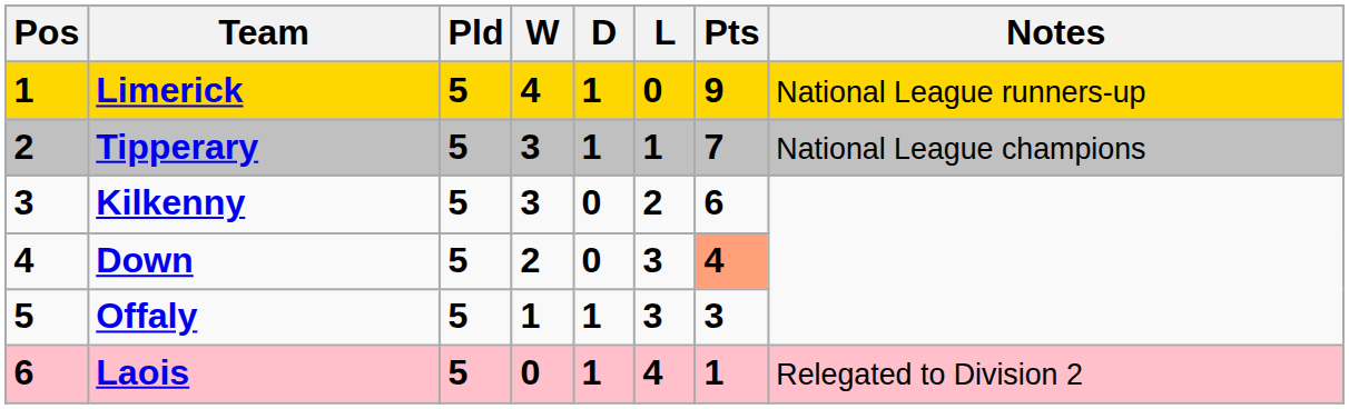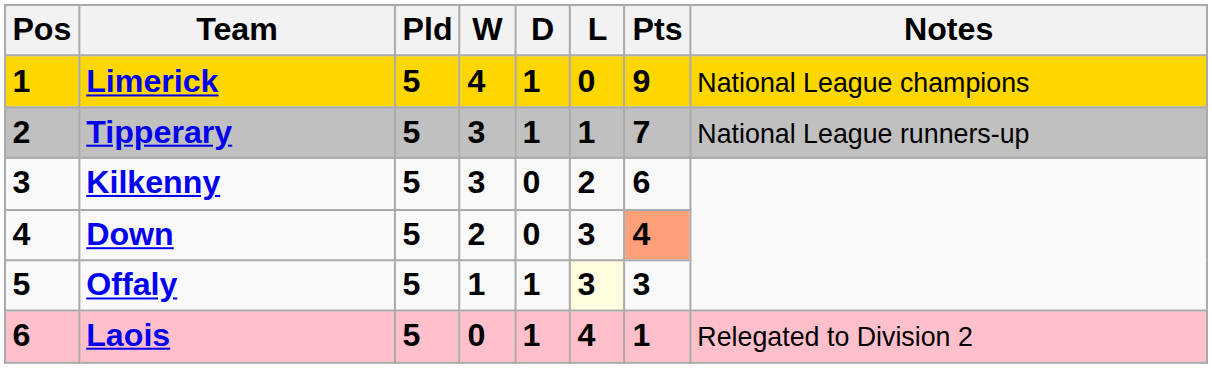 <table class="wikitable" style="text-align: centre;">
 <tr>
 <th width=20>Pos</th>
 <th width=150>Team</th>
 <th width=20>Pld</th>
 <th width=20>W</th>
 <th width=20>D</th>
 <th width=20>L</th>
 <th width=20>Pts</th>
 <th width=250>Notes</th>
 </tr>
 <tr style="background:gold;">
 <td><strong>1</strong></td>
 <td align=left><strong> <a href='#'>Limerick</a> </strong></td>
 <td><strong>5</strong></td>
 <td><strong>4</strong></td>
 <td><strong>1</strong></td>
 <td><strong>0</strong></td>
 <td><strong>9</strong></td>
-<td><small>National League runners-up</small></td>
+<td><small>National League champions</small></td>
 </tr>
 <tr style="background:silver;">
 <td><strong>2</strong></td>
 <td align=left><strong> <a href='#'>Tipperary</a> </strong></td>
 <td><strong>5</strong></td>
 <td><strong>3</strong></td>
 <td><strong>1</strong></td>
 <td><strong>1</strong></td>
 <td><strong>7</strong></td>
-<td><small>National League champions</small></td>
+<td><small>National League runners-up</small></td>
 </tr>
 <tr>
 <td><strong>3</strong></td>
 <td align=left><strong> <a href='#'>Kilkenny</a> </strong></td>
 <td><strong>5</strong></td>
 <td><strong>3</strong></td>
 <td><strong>0</strong></td>
 <td><strong>2</strong></td>
 <td><strong>6</strong></td>
 </tr>
 <tr>
 <td><strong>4</strong></td>
 <td align=left><strong> <a href='#'>Down</a> </strong></td>
 <td><strong>5</strong></td>
 <td><strong>2</strong></td>
 <td><strong>0</strong></td>
 <td><strong>3</strong></td>
 <td style="background: lightsalmon;"><strong>4</strong></td>
 </tr>
 <tr>
 <td><strong>5</strong></td>
 <td align=left><strong> <a href='#'>Offaly</a> </strong></td>
 <td><strong>5</strong></td>
 <td><strong>1</strong></td>
 <td><strong>1</strong></td>
-<td><strong>3</strong></td>
+<td style="background: lightyellow;"><strong>3</strong></td>
 <td><strong>3</strong></td>
 </tr>
 <tr style="background:#FFC0CB;">
 <td><strong>6</strong></td>
 <td align=left><strong> <a href='#'>Laois</a> </strong></td>
 <td><strong>5</strong></td>
 <td><strong>0</strong></td>
 <td><strong>1</strong></td>
 <td><strong>4</strong></td>
 <td><strong>1</strong></td>
 <td><small>Relegated to Division 2</small></td>
 </tr>
 </table>
